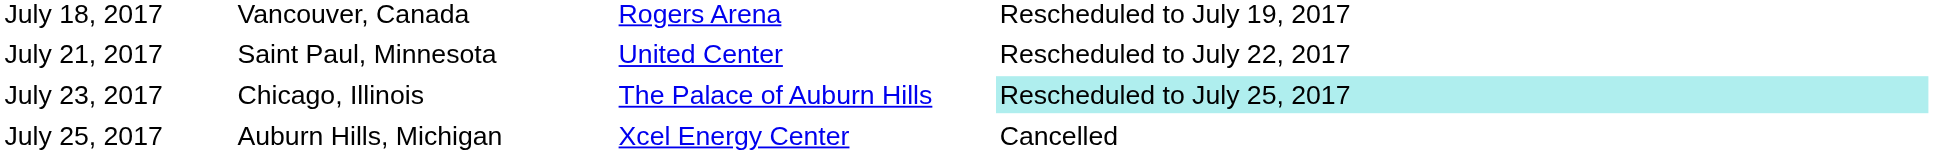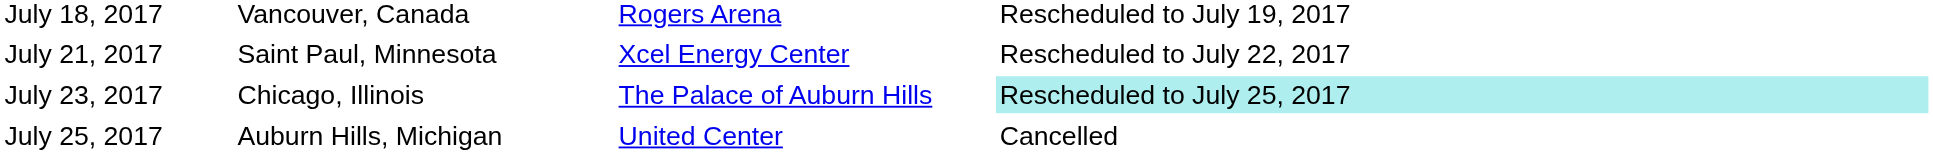 <table cellpadding="2" style="border:0 solid darkgrey; font-size:90%;">
 <tr>
 <th style="width:120px;"></th>
 <th style="width:200px;"></th>
 <th style="width:200px;"></th>
 <th style="width:500px;"></th>
 </tr>
 <tr>
 <td>July 18, 2017</td>
 <td>Vancouver, Canada</td>
 <td><a href='#'>Rogers Arena</a></td>
 <td>Rescheduled to July 19, 2017</td>
 </tr>
 <tr>
 <td>July 21, 2017</td>
 <td>Saint Paul, Minnesota</td>
-<td><a href='#'>United Center</a></td>
+<td><a href='#'>Xcel Energy Center</a></td>
 <td>Rescheduled to July 22, 2017</td>
 </tr>
 <tr>
 <td>July 23, 2017</td>
 <td>Chicago, Illinois</td>
 <td><a href='#'>The Palace of Auburn Hills</a></td>
 <td style="background: paleturquoise;">Rescheduled to July 25, 2017</td>
 </tr>
 <tr>
 <td>July 25, 2017</td>
 <td>Auburn Hills, Michigan</td>
-<td><a href='#'>Xcel Energy Center</a></td>
+<td><a href='#'>United Center</a></td>
 <td>Cancelled</td>
 </tr>
 <tr>
 </tr>
 </table>
